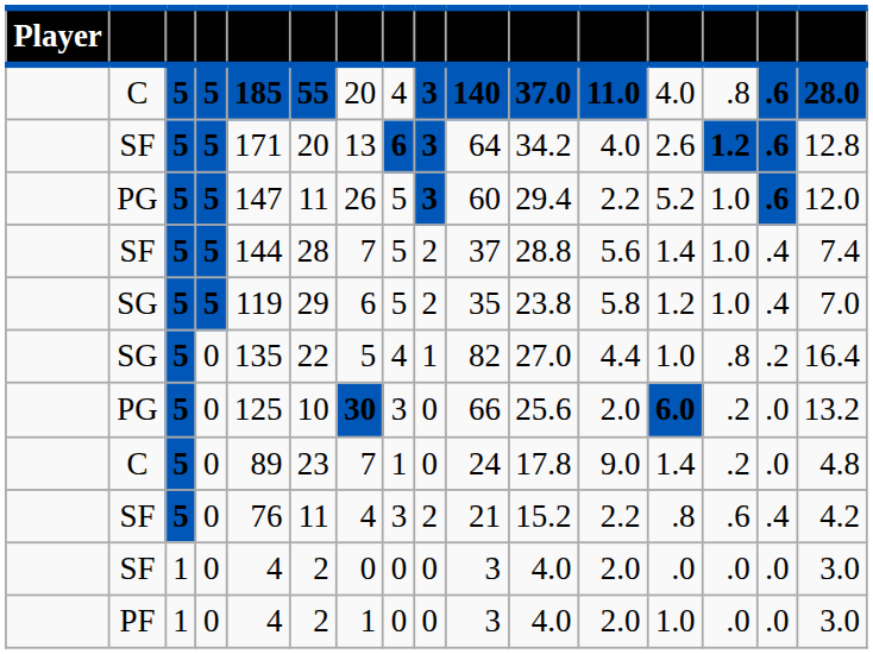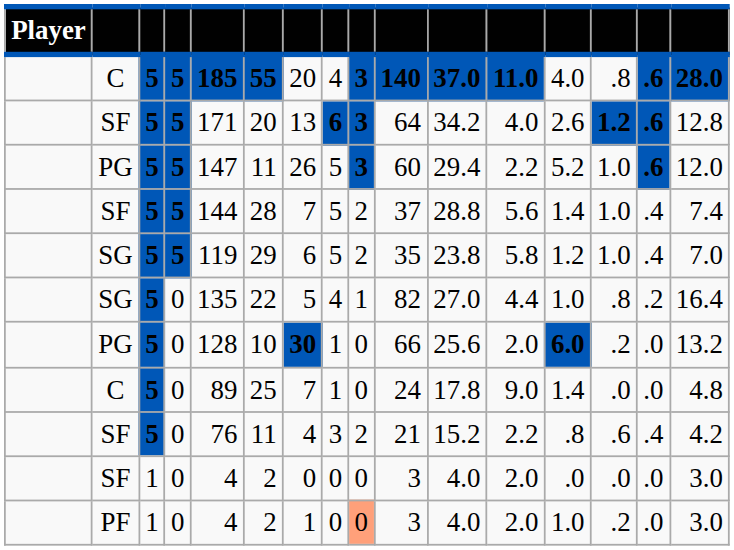 <table class="wikitable sortable" style="font-size: 95%; text-align:right;">
 <tr>
 <th style="background:#010101; color:#FFFFFF; border-top:#0057B7 3px solid; border-bottom:#0057B7 3px solid;">Player</th>
 <th style="background:#010101; color:#FFFFFF; border-top:#0057B7 3px solid; border-bottom:#0057B7 3px solid;"></th>
 <th style="background:#010101; color:#FFFFFF; border-top:#0057B7 3px solid; border-bottom:#0057B7 3px solid;"></th>
 <th style="background:#010101; color:#FFFFFF; border-top:#0057B7 3px solid; border-bottom:#0057B7 3px solid;"></th>
 <th style="background:#010101; color:#FFFFFF; border-top:#0057B7 3px solid; border-bottom:#0057B7 3px solid;"></th>
 <th style="background:#010101; color:#FFFFFF; border-top:#0057B7 3px solid; border-bottom:#0057B7 3px solid;"></th>
 <th style="background:#010101; color:#FFFFFF; border-top:#0057B7 3px solid; border-bottom:#0057B7 3px solid;"></th>
 <th style="background:#010101; color:#FFFFFF; border-top:#0057B7 3px solid; border-bottom:#0057B7 3px solid;"></th>
 <th style="background:#010101; color:#FFFFFF; border-top:#0057B7 3px solid; border-bottom:#0057B7 3px solid;"></th>
 <th style="background:#010101; color:#FFFFFF; border-top:#0057B7 3px solid; border-bottom:#0057B7 3px solid;"></th>
 <th style="background:#010101; color:#FFFFFF; border-top:#0057B7 3px solid; border-bottom:#0057B7 3px solid;"></th>
 <th style="background:#010101; color:#FFFFFF; border-top:#0057B7 3px solid; border-bottom:#0057B7 3px solid;"></th>
 <th style="background:#010101; color:#FFFFFF; border-top:#0057B7 3px solid; border-bottom:#0057B7 3px solid;"></th>
 <th style="background:#010101; color:#FFFFFF; border-top:#0057B7 3px solid; border-bottom:#0057B7 3px solid;"></th>
 <th style="background:#010101; color:#FFFFFF; border-top:#0057B7 3px solid; border-bottom:#0057B7 3px solid;"></th>
 <th style="background:#010101; color:#FFFFFF; border-top:#0057B7 3px solid; border-bottom:#0057B7 3px solid;"></th>
 </tr>
 <tr>
 <td style="text-align:left;"></td>
 <td style="text-align:center;">C</td>
 <td style="background:#0057B7; color:#010101;"><strong>5</strong></td>
 <td style="background:#0057B7; color:#010101;"><strong>5</strong></td>
 <td style="background:#0057B7; color:#010101;"><strong>185</strong></td>
 <td style="background:#0057B7; color:#010101;"><strong>55</strong></td>
 <td>20</td>
 <td>4</td>
 <td style="background:#0057B7; color:#010101;"><strong>3</strong></td>
 <td style="background:#0057B7; color:#010101;"><strong>140</strong></td>
 <td style="background:#0057B7; color:#010101;"><strong>37.0</strong></td>
 <td style="background:#0057B7; color:#010101;"><strong>11.0</strong></td>
 <td>4.0</td>
 <td>.8</td>
 <td style="background:#0057B7; color:#010101;"><strong>.6</strong></td>
 <td style="background:#0057B7; color:#010101;"><strong>28.0</strong></td>
 </tr>
 <tr>
 <td style="text-align:left;"></td>
 <td style="text-align:center;">SF</td>
 <td style="background:#0057B7; color:#010101;"><strong>5</strong></td>
 <td style="background:#0057B7; color:#010101;"><strong>5</strong></td>
 <td>171</td>
 <td>20</td>
 <td>13</td>
 <td style="background:#0057B7; color:#010101;"><strong>6</strong></td>
 <td style="background:#0057B7; color:#010101;"><strong>3</strong></td>
 <td>64</td>
 <td>34.2</td>
 <td>4.0</td>
 <td>2.6</td>
 <td style="background:#0057B7; color:#010101;"><strong>1.2</strong></td>
 <td style="background:#0057B7; color:#010101;"><strong>.6</strong></td>
 <td>12.8</td>
 </tr>
 <tr>
 <td style="text-align:left;"></td>
 <td style="text-align:center;">PG</td>
 <td style="background:#0057B7; color:#010101;"><strong>5</strong></td>
 <td style="background:#0057B7; color:#010101;"><strong>5</strong></td>
 <td>147</td>
 <td>11</td>
 <td>26</td>
 <td>5</td>
 <td style="background:#0057B7; color:#010101;"><strong>3</strong></td>
 <td>60</td>
 <td>29.4</td>
 <td>2.2</td>
 <td>5.2</td>
 <td>1.0</td>
 <td style="background:#0057B7; color:#010101;"><strong>.6</strong></td>
 <td>12.0</td>
 </tr>
 <tr>
 <td style="text-align:left;"></td>
 <td style="text-align:center;">SF</td>
 <td style="background:#0057B7; color:#010101;"><strong>5</strong></td>
 <td style="background:#0057B7; color:#010101;"><strong>5</strong></td>
 <td>144</td>
 <td>28</td>
 <td>7</td>
 <td>5</td>
 <td>2</td>
 <td>37</td>
 <td>28.8</td>
 <td>5.6</td>
 <td>1.4</td>
 <td>1.0</td>
 <td>.4</td>
 <td>7.4</td>
 </tr>
 <tr>
 <td style="text-align:left;"></td>
 <td style="text-align:center;">SG</td>
 <td style="background:#0057B7; color:#010101;"><strong>5</strong></td>
 <td style="background:#0057B7; color:#010101;"><strong>5</strong></td>
 <td>119</td>
 <td>29</td>
 <td>6</td>
 <td>5</td>
 <td>2</td>
 <td>35</td>
 <td>23.8</td>
 <td>5.8</td>
 <td>1.2</td>
 <td>1.0</td>
 <td>.4</td>
 <td>7.0</td>
 </tr>
 <tr>
 <td style="text-align:left;"></td>
 <td style="text-align:center;">SG</td>
 <td style="background:#0057B7; color:#010101;"><strong>5</strong></td>
 <td>0</td>
 <td>135</td>
 <td>22</td>
 <td>5</td>
 <td>4</td>
 <td>1</td>
 <td>82</td>
 <td>27.0</td>
 <td>4.4</td>
 <td>1.0</td>
 <td>.8</td>
 <td>.2</td>
 <td>16.4</td>
 </tr>
 <tr>
 <td style="text-align:left;"></td>
 <td style="text-align:center;">PG</td>
 <td style="background:#0057B7; color:#010101;"><strong>5</strong></td>
 <td>0</td>
-<td>125</td>
+<td>128</td>
 <td>10</td>
 <td style="background:#0057B7; color:#010101;"><strong>30</strong></td>
-<td>3</td>
+<td>1</td>
 <td>0</td>
 <td>66</td>
 <td>25.6</td>
 <td>2.0</td>
 <td style="background:#0057B7; color:#010101;"><strong>6.0</strong></td>
 <td>.2</td>
 <td>.0</td>
 <td>13.2</td>
 </tr>
 <tr>
 <td style="text-align:left;"></td>
 <td style="text-align:center;">C</td>
 <td style="background:#0057B7; color:#010101;"><strong>5</strong></td>
 <td>0</td>
 <td>89</td>
-<td>23</td>
+<td>25</td>
 <td>7</td>
 <td>1</td>
 <td>0</td>
 <td>24</td>
 <td>17.8</td>
 <td>9.0</td>
 <td>1.4</td>
-<td>.2</td>
+<td>.0</td>
 <td>.0</td>
 <td>4.8</td>
 </tr>
 <tr>
 <td style="text-align:left;"></td>
 <td style="text-align:center;">SF</td>
 <td style="background:#0057B7; color:#010101;"><strong>5</strong></td>
 <td>0</td>
 <td>76</td>
 <td>11</td>
 <td>4</td>
 <td>3</td>
 <td>2</td>
 <td>21</td>
 <td>15.2</td>
 <td>2.2</td>
 <td>.8</td>
 <td>.6</td>
 <td>.4</td>
 <td>4.2</td>
 </tr>
 <tr>
 <td style="text-align:left;"></td>
 <td style="text-align:center;">SF</td>
 <td>1</td>
 <td>0</td>
 <td>4</td>
 <td>2</td>
 <td>0</td>
 <td>0</td>
 <td>0</td>
 <td>3</td>
 <td>4.0</td>
 <td>2.0</td>
 <td>.0</td>
 <td>.0</td>
 <td>.0</td>
 <td>3.0</td>
 </tr>
 <tr>
 <td style="text-align:left;"></td>
 <td style="text-align:center;">PF</td>
 <td>1</td>
 <td>0</td>
 <td>4</td>
 <td>2</td>
 <td>1</td>
 <td>0</td>
-<td>0</td>
+<td style="background: lightsalmon;">0</td>
 <td>3</td>
 <td>4.0</td>
 <td>2.0</td>
 <td>1.0</td>
-<td>.0</td>
+<td>.2</td>
 <td>.0</td>
 <td>3.0</td>
 </tr>
 </table>
